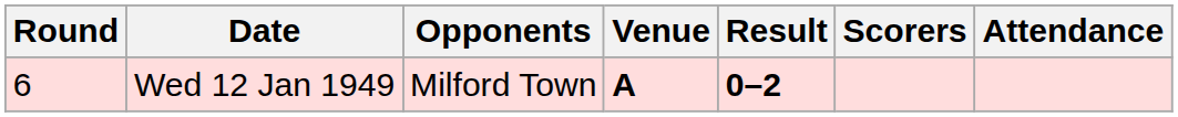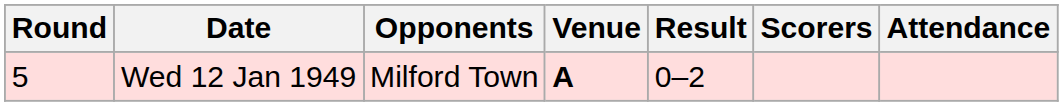 <table class="wikitable">
 <tr>
 <th>Round</th>
 <th>Date</th>
 <th>Opponents</th>
 <th>Venue</th>
 <th>Result</th>
 <th>Scorers</th>
 <th>Attendance</th>
 </tr>
 <tr bgcolor="#ffdddd">
-<td>6</td>
+<td>5</td>
 <td>Wed 12 Jan 1949</td>
 <td>Milford Town</td>
 <td><strong>A</strong></td>
-<td><strong>0–2</strong></td>
+<td>0–2</td>
 <td></td>
 <td></td>
 </tr>
 </table>
